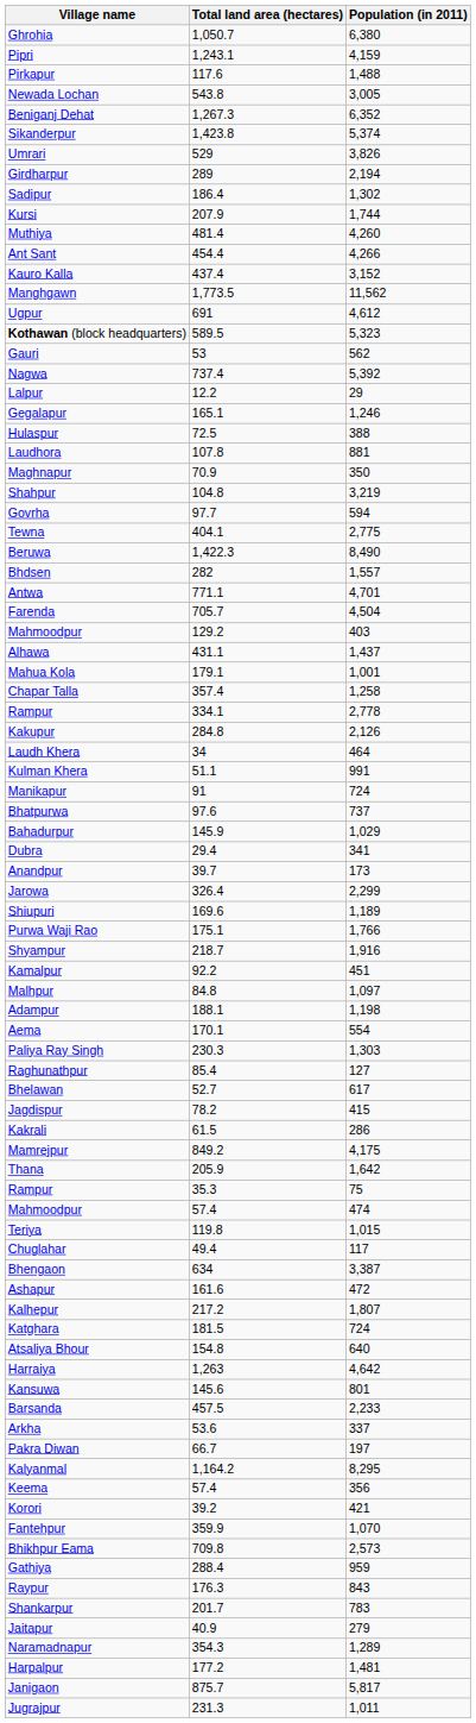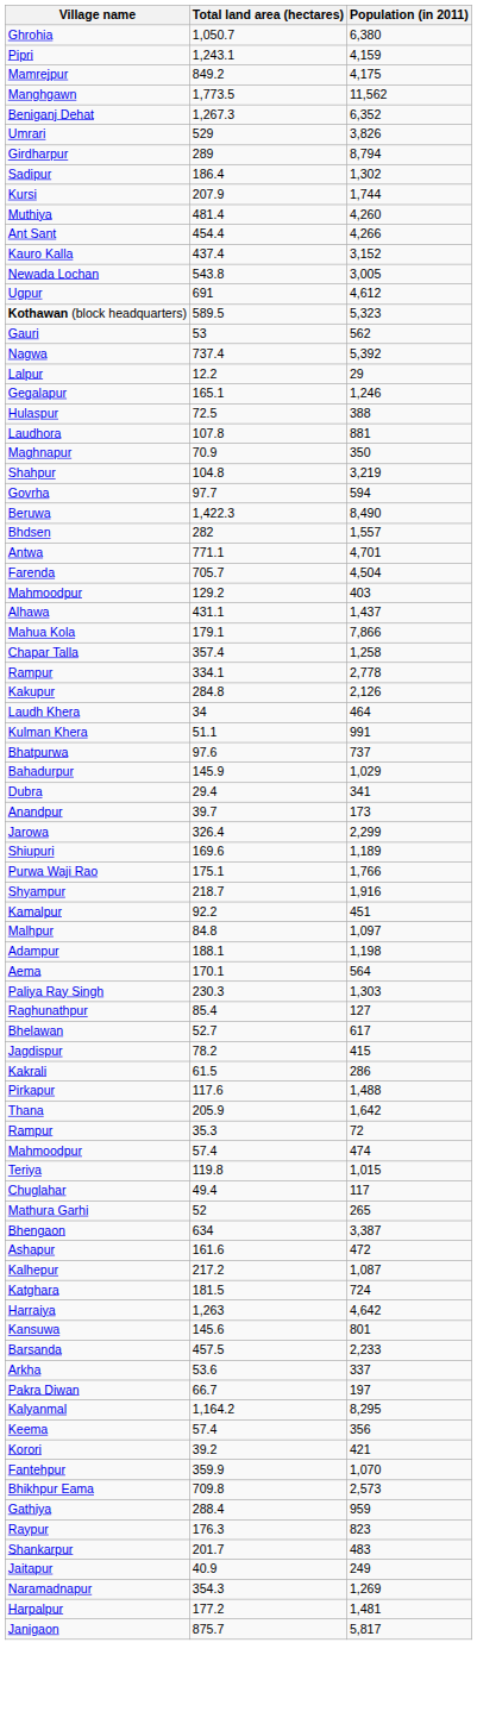 <table class="wikitable sortable">
 <tr>
 <th>Village name</th>
 <th>Total land area (hectares)</th>
 <th>Population (in 2011)</th>
 </tr>
 <tr>
 <td><a href='#'>Ghrohia</a></td>
 <td>1,050.7</td>
 <td>6,380</td>
 </tr>
 <tr>
 <td><a href='#'>Pipri</a></td>
 <td>1,243.1</td>
 <td>4,159</td>
 </tr>
 <tr>
-<td><a href='#'>Pirkapur</a></td>
-<td>117.6</td>
-<td>1,488</td>
+<td><a href='#'>Mamrejpur</a></td>
+<td>849.2</td>
+<td>4,175</td>
 </tr>
 <tr>
-<td><a href='#'>Newada Lochan</a></td>
-<td>543.8</td>
-<td>3,005</td>
+<td><a href='#'>Manghgawn</a></td>
+<td>1,773.5</td>
+<td>11,562</td>
 </tr>
 <tr>
 <td><a href='#'>Beniganj Dehat</a></td>
 <td>1,267.3</td>
 <td>6,352</td>
-</tr>
-<tr>
-<td><a href='#'>Sikanderpur</a></td>
-<td>1,423.8</td>
-<td>5,374</td>
 </tr>
 <tr>
 <td><a href='#'>Umrari</a></td>
 <td>529</td>
 <td>3,826</td>
 </tr>
 <tr>
 <td><a href='#'>Girdharpur</a></td>
 <td>289</td>
-<td>2,194</td>
+<td>8,794</td>
 </tr>
 <tr>
 <td><a href='#'>Sadipur</a></td>
 <td>186.4</td>
 <td>1,302</td>
 </tr>
 <tr>
 <td><a href='#'>Kursi</a></td>
 <td>207.9</td>
 <td>1,744</td>
 </tr>
 <tr>
 <td><a href='#'>Muthiya</a></td>
 <td>481.4</td>
 <td>4,260</td>
 </tr>
 <tr>
 <td><a href='#'>Ant Sant</a></td>
 <td>454.4</td>
 <td>4,266</td>
 </tr>
 <tr>
 <td><a href='#'>Kauro Kalla</a></td>
 <td>437.4</td>
 <td>3,152</td>
 </tr>
 <tr>
-<td><a href='#'>Manghgawn</a></td>
-<td>1,773.5</td>
-<td>11,562</td>
+<td><a href='#'>Newada Lochan</a></td>
+<td>543.8</td>
+<td>3,005</td>
 </tr>
 <tr>
 <td><a href='#'>Ugpur</a></td>
 <td>691</td>
 <td>4,612</td>
 </tr>
 <tr>
 <td><strong>Kothawan</strong> (block headquarters)</td>
 <td>589.5</td>
 <td>5,323</td>
 </tr>
 <tr>
 <td><a href='#'>Gauri</a></td>
 <td>53</td>
 <td>562</td>
 </tr>
 <tr>
 <td><a href='#'>Nagwa</a></td>
 <td>737.4</td>
 <td>5,392</td>
 </tr>
 <tr>
 <td><a href='#'>Lalpur</a></td>
 <td>12.2</td>
 <td>29</td>
 </tr>
 <tr>
 <td><a href='#'>Gegalapur</a></td>
 <td>165.1</td>
 <td>1,246</td>
 </tr>
 <tr>
 <td><a href='#'>Hulaspur</a></td>
 <td>72.5</td>
 <td>388</td>
 </tr>
 <tr>
 <td><a href='#'>Laudhora</a></td>
 <td>107.8</td>
 <td>881</td>
 </tr>
 <tr>
 <td><a href='#'>Maghnapur</a></td>
 <td>70.9</td>
 <td>350</td>
 </tr>
 <tr>
 <td><a href='#'>Shahpur</a></td>
 <td>104.8</td>
 <td>3,219</td>
 </tr>
 <tr>
 <td><a href='#'>Govrha</a></td>
 <td>97.7</td>
 <td>594</td>
 </tr>
 <tr>
-<td><a href='#'>Tewna</a></td>
-<td>404.1</td>
-<td>2,775</td>
-</tr>
-<tr>
 <td><a href='#'>Beruwa</a></td>
 <td>1,422.3</td>
 <td>8,490</td>
 </tr>
 <tr>
 <td><a href='#'>Bhdsen</a></td>
 <td>282</td>
 <td>1,557</td>
 </tr>
 <tr>
 <td><a href='#'>Antwa</a></td>
 <td>771.1</td>
 <td>4,701</td>
 </tr>
 <tr>
 <td><a href='#'>Farenda</a></td>
 <td>705.7</td>
 <td>4,504</td>
 </tr>
 <tr>
 <td><a href='#'>Mahmoodpur</a></td>
 <td>129.2</td>
 <td>403</td>
 </tr>
 <tr>
 <td><a href='#'>Alhawa</a></td>
 <td>431.1</td>
 <td>1,437</td>
 </tr>
 <tr>
 <td><a href='#'>Mahua Kola</a></td>
 <td>179.1</td>
-<td>1,001</td>
+<td>7,866</td>
 </tr>
 <tr>
 <td><a href='#'>Chapar Talla</a></td>
 <td>357.4</td>
 <td>1,258</td>
 </tr>
 <tr>
 <td><a href='#'>Rampur</a></td>
 <td>334.1</td>
 <td>2,778</td>
 </tr>
 <tr>
 <td><a href='#'>Kakupur</a></td>
 <td>284.8</td>
 <td>2,126</td>
 </tr>
 <tr>
 <td><a href='#'>Laudh Khera</a></td>
 <td>34</td>
 <td>464</td>
 </tr>
 <tr>
 <td><a href='#'>Kulman Khera</a></td>
 <td>51.1</td>
 <td>991</td>
-</tr>
-<tr>
-<td><a href='#'>Manikapur</a></td>
-<td>91</td>
-<td>724</td>
 </tr>
 <tr>
 <td><a href='#'>Bhatpurwa</a></td>
 <td>97.6</td>
 <td>737</td>
 </tr>
 <tr>
 <td><a href='#'>Bahadurpur</a></td>
 <td>145.9</td>
 <td>1,029</td>
 </tr>
 <tr>
 <td><a href='#'>Dubra</a></td>
 <td>29.4</td>
 <td>341</td>
 </tr>
 <tr>
 <td><a href='#'>Anandpur</a></td>
 <td>39.7</td>
 <td>173</td>
 </tr>
 <tr>
 <td><a href='#'>Jarowa</a></td>
 <td>326.4</td>
 <td>2,299</td>
 </tr>
 <tr>
 <td><a href='#'>Shiupuri</a></td>
 <td>169.6</td>
 <td>1,189</td>
 </tr>
 <tr>
 <td><a href='#'>Purwa Waji Rao</a></td>
 <td>175.1</td>
 <td>1,766</td>
 </tr>
 <tr>
 <td><a href='#'>Shyampur</a></td>
 <td>218.7</td>
 <td>1,916</td>
 </tr>
 <tr>
 <td><a href='#'>Kamalpur</a></td>
 <td>92.2</td>
 <td>451</td>
 </tr>
 <tr>
 <td><a href='#'>Malhpur</a></td>
 <td>84.8</td>
 <td>1,097</td>
 </tr>
 <tr>
 <td><a href='#'>Adampur</a></td>
 <td>188.1</td>
 <td>1,198</td>
 </tr>
 <tr>
 <td><a href='#'>Aema</a></td>
 <td>170.1</td>
-<td>554</td>
+<td>564</td>
 </tr>
 <tr>
 <td><a href='#'>Paliya Ray Singh</a></td>
 <td>230.3</td>
 <td>1,303</td>
 </tr>
 <tr>
 <td><a href='#'>Raghunathpur</a></td>
 <td>85.4</td>
 <td>127</td>
 </tr>
 <tr>
 <td><a href='#'>Bhelawan</a></td>
 <td>52.7</td>
 <td>617</td>
 </tr>
 <tr>
 <td><a href='#'>Jagdispur</a></td>
 <td>78.2</td>
 <td>415</td>
 </tr>
 <tr>
 <td><a href='#'>Kakrali</a></td>
 <td>61.5</td>
 <td>286</td>
 </tr>
 <tr>
-<td><a href='#'>Mamrejpur</a></td>
-<td>849.2</td>
-<td>4,175</td>
+<td><a href='#'>Pirkapur</a></td>
+<td>117.6</td>
+<td>1,488</td>
 </tr>
 <tr>
 <td><a href='#'>Thana</a></td>
 <td>205.9</td>
 <td>1,642</td>
 </tr>
 <tr>
 <td><a href='#'>Rampur</a></td>
 <td>35.3</td>
-<td>75</td>
+<td>72</td>
 </tr>
 <tr>
 <td><a href='#'>Mahmoodpur</a></td>
 <td>57.4</td>
 <td>474</td>
 </tr>
 <tr>
 <td><a href='#'>Teriya</a></td>
 <td>119.8</td>
 <td>1,015</td>
 </tr>
 <tr>
 <td><a href='#'>Chuglahar</a></td>
 <td>49.4</td>
 <td>117</td>
 </tr>
 <tr>
+<td><a href='#'>Mathura Garhi</a></td>
+<td>52</td>
+<td>265</td>
+</tr>
+<tr>
 <td><a href='#'>Bhengaon</a></td>
 <td>634</td>
 <td>3,387</td>
 </tr>
 <tr>
 <td><a href='#'>Ashapur</a></td>
 <td>161.6</td>
 <td>472</td>
 </tr>
 <tr>
 <td><a href='#'>Kalhepur</a></td>
 <td>217.2</td>
-<td>1,807</td>
+<td>1,087</td>
 </tr>
 <tr>
 <td><a href='#'>Katghara</a></td>
 <td>181.5</td>
 <td>724</td>
-</tr>
-<tr>
-<td><a href='#'>Atsaliya Bhour</a></td>
-<td>154.8</td>
-<td>640</td>
 </tr>
 <tr>
 <td><a href='#'>Harraiya</a></td>
 <td>1,263</td>
 <td>4,642</td>
 </tr>
 <tr>
 <td><a href='#'>Kansuwa</a></td>
 <td>145.6</td>
 <td>801</td>
 </tr>
 <tr>
 <td><a href='#'>Barsanda</a></td>
 <td>457.5</td>
 <td>2,233</td>
 </tr>
 <tr>
 <td><a href='#'>Arkha</a></td>
 <td>53.6</td>
 <td>337</td>
 </tr>
 <tr>
 <td><a href='#'>Pakra Diwan</a></td>
 <td>66.7</td>
 <td>197</td>
 </tr>
 <tr>
 <td><a href='#'>Kalyanmal</a></td>
 <td>1,164.2</td>
 <td>8,295</td>
 </tr>
 <tr>
 <td><a href='#'>Keema</a></td>
 <td>57.4</td>
 <td>356</td>
 </tr>
 <tr>
 <td><a href='#'>Korori</a></td>
 <td>39.2</td>
 <td>421</td>
 </tr>
 <tr>
 <td><a href='#'>Fantehpur</a></td>
 <td>359.9</td>
 <td>1,070</td>
 </tr>
 <tr>
 <td><a href='#'>Bhikhpur Eama</a></td>
 <td>709.8</td>
 <td>2,573</td>
 </tr>
 <tr>
 <td><a href='#'>Gathiya</a></td>
 <td>288.4</td>
 <td>959</td>
 </tr>
 <tr>
 <td><a href='#'>Raypur</a></td>
 <td>176.3</td>
-<td>843</td>
+<td>823</td>
 </tr>
 <tr>
 <td><a href='#'>Shankarpur</a></td>
 <td>201.7</td>
-<td>783</td>
+<td>483</td>
 </tr>
 <tr>
 <td><a href='#'>Jaitapur</a></td>
 <td>40.9</td>
-<td>279</td>
+<td>249</td>
 </tr>
 <tr>
 <td><a href='#'>Naramadnapur</a></td>
 <td>354.3</td>
-<td>1,289</td>
+<td>1,269</td>
 </tr>
 <tr>
 <td><a href='#'>Harpalpur</a></td>
 <td>177.2</td>
 <td>1,481</td>
 </tr>
 <tr>
 <td><a href='#'>Janigaon</a></td>
 <td>875.7</td>
 <td>5,817</td>
 </tr>
-<tr>
-<td><a href='#'>Jugrajpur</a></td>
-<td>231.3</td>
-<td>1,011</td>
-</tr>
 </table>
